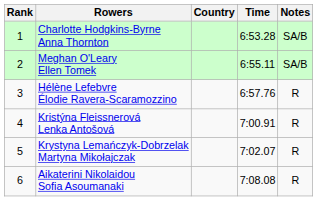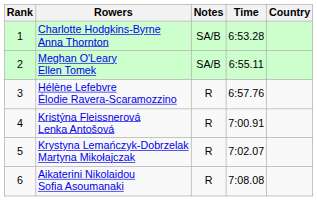 <table class="wikitable" style="text-align:center">
 <tr>
 <th>Rank</th>
 <th>Rowers</th>
+<th>Notes</th>
+<th>Time</th>
 <th>Country</th>
-<th>Time</th>
-<th>Notes</th>
 </tr>
 <tr bgcolor=ccffcc>
 <td>1</td>
 <td align="left"><a href='#'>Charlotte Hodgkins-Byrne</a><br><a href='#'>Anna Thornton</a></td>
+<td>SA/B</td>
+<td>6:53.28</td>
 <td align="left"></td>
-<td>6:53.28</td>
-<td>SA/B</td>
 </tr>
 <tr bgcolor=ccffcc>
 <td>2</td>
 <td align="left"><a href='#'>Meghan O'Leary</a><br><a href='#'>Ellen Tomek</a></td>
+<td>SA/B</td>
+<td>6:55.11</td>
 <td align="left"></td>
-<td>6:55.11</td>
-<td>SA/B</td>
 </tr>
 <tr>
 <td>3</td>
 <td align="left"><a href='#'>Hélène Lefebvre</a><br><a href='#'>Élodie Ravera-Scaramozzino</a></td>
+<td>R</td>
+<td>6:57.76</td>
 <td align="left"></td>
-<td>6:57.76</td>
-<td>R</td>
 </tr>
 <tr>
 <td>4</td>
 <td align="left"><a href='#'>Kristýna Fleissnerová</a><br><a href='#'>Lenka Antošová</a></td>
+<td>R</td>
+<td>7:00.91</td>
 <td align="left"></td>
-<td>7:00.91</td>
-<td>R</td>
 </tr>
 <tr>
 <td>5</td>
 <td align="left"><a href='#'>Krystyna Lemańczyk-Dobrzelak</a><br><a href='#'>Martyna Mikołajczak</a></td>
+<td>R</td>
+<td>7:02.07</td>
 <td align="left"></td>
-<td>7:02.07</td>
-<td>R</td>
 </tr>
 <tr>
 <td>6</td>
 <td align="left"><a href='#'>Aikaterini Nikolaidou</a><br><a href='#'>Sofia Asoumanaki</a></td>
+<td>R</td>
+<td>7:08.08</td>
 <td align="left"></td>
-<td>7:08.08</td>
-<td>R</td>
 </tr>
 </table>
